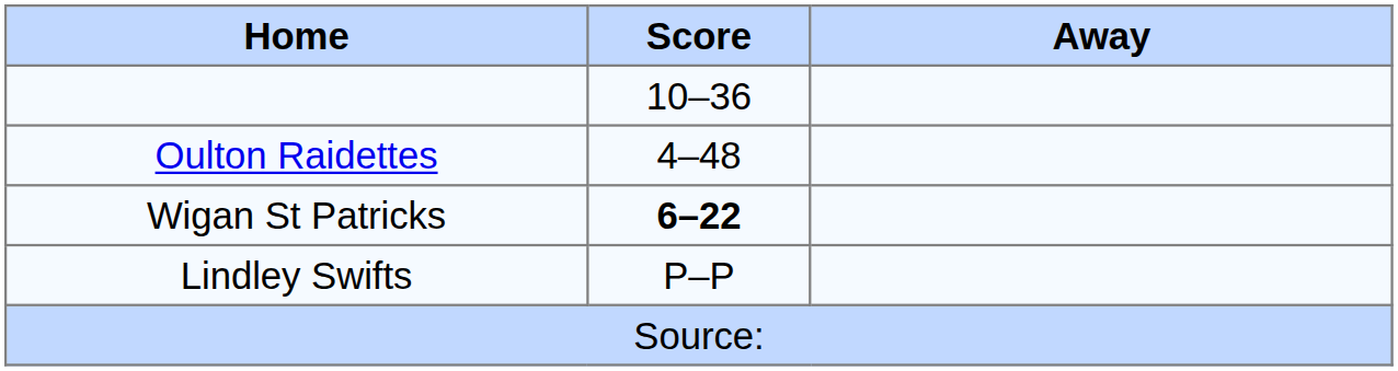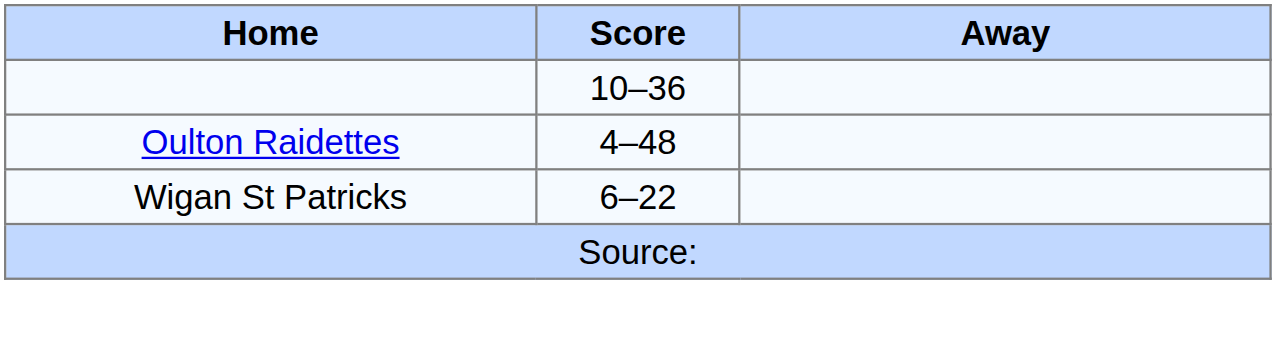 <table border=1 style="border-collapse:collapse; font-size:95%; text-align:center;" cellpadding=3 cellspacing=0 width=44%>
 <tr bgcolor=#C1D8FF>
 <th width=19%>Home</th>
 <th width=6%>Score</th>
 <th width=19%>Away</th>
 </tr>
 <tr bgcolor=#F5FAFF>
 <td></td>
 <td>10–36</td>
 <td></td>
 </tr>
 <tr bgcolor=#F5FAFF>
 <td><a href='#'>Oulton Raidettes</a></td>
 <td>4–48</td>
 <td></td>
 </tr>
 <tr bgcolor=#F5FAFF>
 <td>Wigan St Patricks</td>
-<td><strong>6–22</strong></td>
-<td></td>
-</tr>
-<tr bgcolor=#F5FAFF>
-<td>Lindley Swifts</td>
-<td>P–P</td>
+<td>6–22</td>
 <td></td>
 </tr>
 <tr bgcolor=#C1D8FF>
 <td colspan=3>Source:</td>
 </tr>
 </table>
